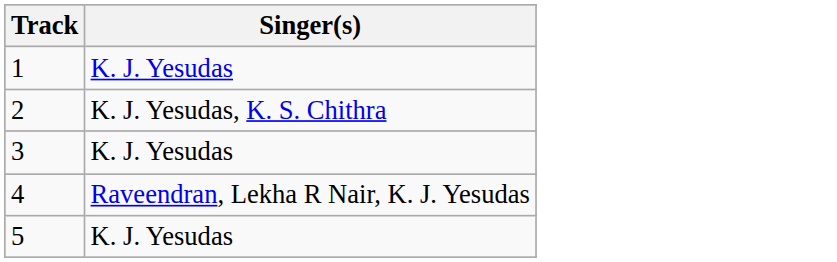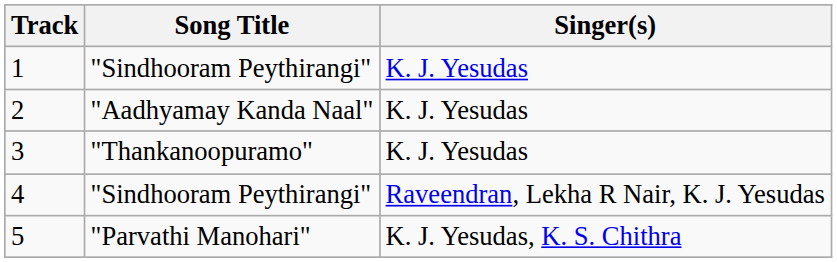 <table class="wikitable">
 <tr>
 <th>Track</th>
+<th>Song Title</th>
 <th>Singer(s)</th>
 </tr>
 <tr>
 <td>1</td>
+<td>"Sindhooram Peythirangi"</td>
 <td><a href='#'>K. J. Yesudas</a></td>
 </tr>
 <tr>
 <td>2</td>
-<td>K. J. Yesudas, <a href='#'>K. S. Chithra</a></td>
+<td>"Aadhyamay Kanda Naal"</td>
+<td>K. J. Yesudas</td>
 </tr>
 <tr>
 <td>3</td>
+<td>"Thankanoopuramo"</td>
 <td>K. J. Yesudas</td>
 </tr>
 <tr>
 <td>4</td>
+<td>"Sindhooram Peythirangi"</td>
 <td><a href='#'>Raveendran</a>, Lekha R Nair, K. J. Yesudas</td>
 </tr>
 <tr>
 <td>5</td>
-<td>K. J. Yesudas</td>
+<td>"Parvathi Manohari"</td>
+<td>K. J. Yesudas, <a href='#'>K. S. Chithra</a></td>
 </tr>
 </table>
